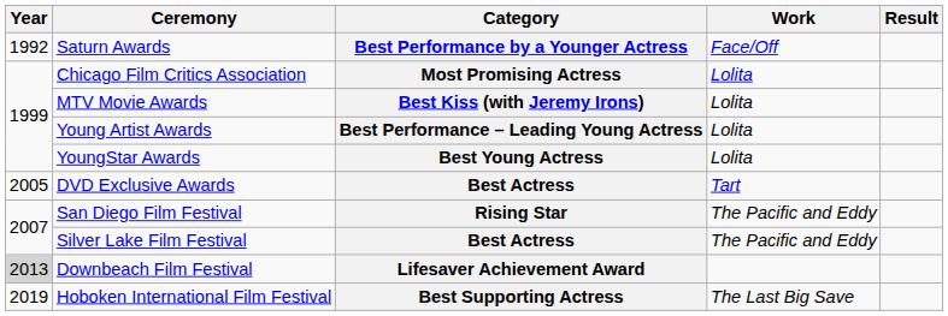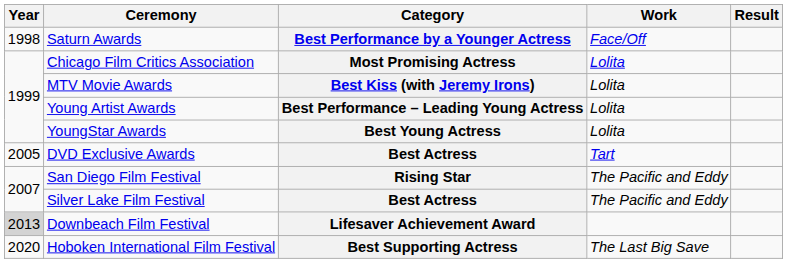 <table class="wikitable sortable plainrowheaders">
 <tr>
 <th scope="col">Year</th>
 <th scope="col">Ceremony</th>
 <th scope="col">Category</th>
 <th scope="col">Work</th>
 <th scope="col">Result</th>
 </tr>
 <tr>
-<td>1992</td>
+<td>1998</td>
 <td><a href='#'>Saturn Awards</a></td>
 <th scope="row"><a href='#'>Best Performance by a Younger Actress</a></th>
 <td><em><a href='#'>Face/Off</a></em></td>
 <td></td>
 </tr>
 <tr>
 <td rowspan=4>1999</td>
 <td><a href='#'>Chicago Film Critics Association</a></td>
 <th scope="row">Most Promising Actress</th>
 <td><em><a href='#'>Lolita</a></em></td>
 <td></td>
 </tr>
 <tr>
 <td><a href='#'>MTV Movie Awards</a></td>
 <th scope="row"><a href='#'>Best Kiss</a> (with <a href='#'>Jeremy Irons</a>)</th>
 <td><em>Lolita</em></td>
 <td></td>
 </tr>
 <tr>
 <td><a href='#'>Young Artist Awards</a></td>
 <th scope="row">Best Performance – Leading Young Actress</th>
 <td><em>Lolita</em></td>
 <td></td>
 </tr>
 <tr>
 <td><a href='#'>YoungStar Awards</a></td>
 <th scope="row">Best Young Actress</th>
 <td><em>Lolita</em></td>
 <td></td>
 </tr>
 <tr>
 <td>2005</td>
 <td><a href='#'>DVD Exclusive Awards</a></td>
 <th scope="row">Best Actress</th>
 <td><em><a href='#'>Tart</a></em></td>
 <td></td>
 </tr>
 <tr>
 <td rowspan=2>2007</td>
 <td><a href='#'>San Diego Film Festival</a></td>
 <th scope="row">Rising Star</th>
 <td><em>The Pacific and Eddy</em></td>
 <td></td>
 </tr>
 <tr>
 <td><a href='#'>Silver Lake Film Festival</a></td>
 <th scope="row">Best Actress</th>
 <td><em>The Pacific and Eddy</em></td>
 <td></td>
 </tr>
 <tr>
 <td style="background: lightgrey;">2013</td>
 <td><a href='#'>Downbeach Film Festival</a></td>
 <th scope="row">Lifesaver Achievement Award</th>
 <td></td>
 <td></td>
 </tr>
 <tr>
-<td>2019</td>
+<td>2020</td>
 <td><a href='#'>Hoboken International Film Festival</a></td>
 <th scope="row">Best Supporting Actress</th>
 <td><em>The Last Big Save</em></td>
 <td></td>
 </tr>
 </table>
